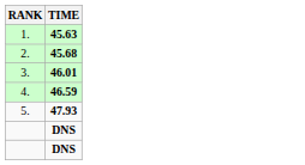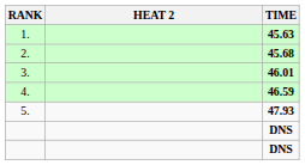 <table class="wikitable" style="border-collapse: collapse; font-size: 90%;">
 <tr>
 <th>RANK</th>
+<th align="left" style="width: 18em">HEAT 2</th>
 <th>TIME</th>
 </tr>
 <tr style="background:#ccffcc;">
 <td align="center">1.</td>
+<td></td>
 <td align="center"><strong>45.63</strong></td>
 </tr>
 <tr style="background:#ccffcc;">
 <td align="center">2.</td>
+<td></td>
 <td align="center"><strong>45.68</strong></td>
 </tr>
 <tr style="background:#ccffcc;">
 <td align="center">3.</td>
+<td></td>
 <td align="center"><strong>46.01</strong></td>
 </tr>
 <tr style="background:#ccffcc;">
 <td align="center">4.</td>
+<td></td>
 <td align="center"><strong>46.59</strong></td>
 </tr>
 <tr>
 <td align="center">5.</td>
+<td></td>
 <td align="center"><strong>47.93</strong></td>
 </tr>
 <tr>
 <td align="center"></td>
+<td></td>
 <td align="center"><strong>DNS</strong></td>
 </tr>
 <tr>
 <td align="center"></td>
+<td></td>
 <td align="center"><strong>DNS</strong></td>
 </tr>
 </table>
